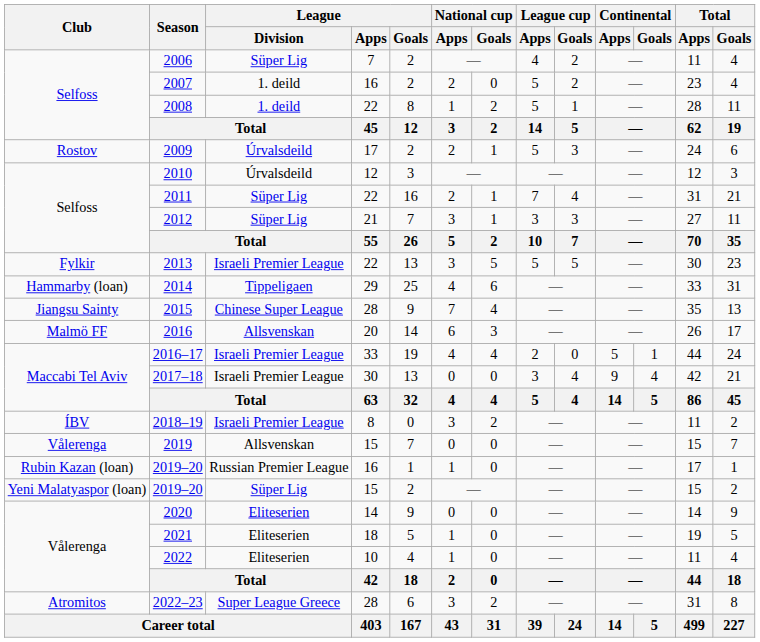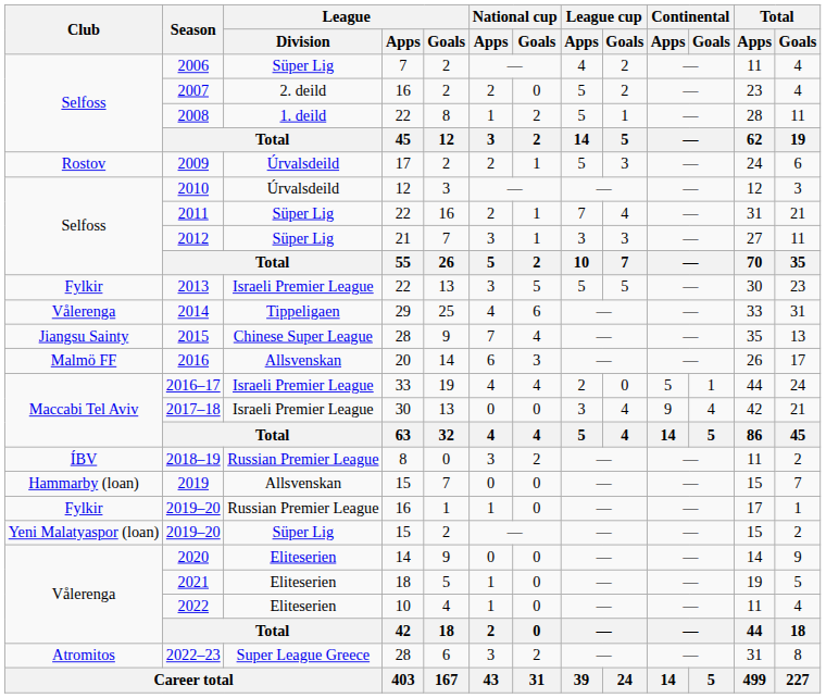 <table class="wikitable" style="text-align:center">
 <tr>
 <th rowspan="2">Club</th>
 <th rowspan="2">Season</th>
 <th colspan="3">League</th>
 <th colspan="2">National cup</th>
 <th colspan="2">League cup</th>
 <th colspan="2">Continental</th>
 <th colspan="2">Total</th>
 </tr>
 <tr>
 <th>Division</th>
 <th>Apps</th>
 <th>Goals</th>
 <th>Apps</th>
 <th>Goals</th>
 <th>Apps</th>
 <th>Goals</th>
 <th>Apps</th>
 <th>Goals</th>
 <th>Apps</th>
 <th>Goals</th>
 </tr>
 <tr>
 <td rowspan="4"><a href='#'>Selfoss</a></td>
 <td><a href='#'>2006</a></td>
 <td><a href='#'>Süper Lig</a></td>
 <td>7</td>
 <td>2</td>
 <td colspan="2">—</td>
 <td>4</td>
 <td>2</td>
 <td colspan="2">—</td>
 <td>11</td>
 <td>4</td>
 </tr>
 <tr>
 <td><a href='#'>2007</a></td>
-<td>1. deild</td>
+<td>2. deild</td>
 <td>16</td>
 <td>2</td>
 <td>2</td>
 <td>0</td>
 <td>5</td>
 <td>2</td>
 <td colspan="2">—</td>
 <td>23</td>
 <td>4</td>
 </tr>
 <tr>
 <td><a href='#'>2008</a></td>
 <td><a href='#'>1. deild</a></td>
 <td>22</td>
 <td>8</td>
 <td>1</td>
 <td>2</td>
 <td>5</td>
 <td>1</td>
 <td colspan="2">—</td>
 <td>28</td>
 <td>11</td>
 </tr>
 <tr>
 <th colspan="2">Total</th>
 <th>45</th>
 <th>12</th>
 <th>3</th>
 <th>2</th>
 <th>14</th>
 <th>5</th>
 <th colspan="2">—</th>
 <th>62</th>
 <th>19</th>
 </tr>
 <tr>
 <td><a href='#'>Rostov</a></td>
 <td><a href='#'>2009</a></td>
 <td><a href='#'>Úrvalsdeild</a></td>
 <td>17</td>
 <td>2</td>
 <td>2</td>
 <td>1</td>
 <td>5</td>
 <td>3</td>
 <td colspan="2">—</td>
 <td>24</td>
 <td>6</td>
 </tr>
 <tr>
 <td rowspan="4">Selfoss</td>
 <td><a href='#'>2010</a></td>
 <td>Úrvalsdeild</td>
 <td>12</td>
 <td>3</td>
 <td colspan="2">—</td>
 <td colspan="2">—</td>
 <td colspan="2">—</td>
 <td>12</td>
 <td>3</td>
 </tr>
 <tr>
 <td><a href='#'>2011</a></td>
 <td><a href='#'>Süper Lig</a></td>
 <td>22</td>
 <td>16</td>
 <td>2</td>
 <td>1</td>
 <td>7</td>
 <td>4</td>
 <td colspan="2">—</td>
 <td>31</td>
 <td>21</td>
 </tr>
 <tr>
 <td><a href='#'>2012</a></td>
 <td><a href='#'>Süper Lig</a></td>
 <td>21</td>
 <td>7</td>
 <td>3</td>
 <td>1</td>
 <td>3</td>
 <td>3</td>
 <td colspan="2">—</td>
 <td>27</td>
 <td>11</td>
 </tr>
 <tr>
 <th colspan="2">Total</th>
 <th>55</th>
 <th>26</th>
 <th>5</th>
 <th>2</th>
 <th>10</th>
 <th>7</th>
 <th colspan="2">—</th>
 <th>70</th>
 <th>35</th>
 </tr>
 <tr>
 <td><a href='#'>Fylkir</a></td>
 <td><a href='#'>2013</a></td>
 <td><a href='#'>Israeli Premier League</a></td>
 <td>22</td>
 <td>13</td>
 <td>3</td>
 <td>5</td>
 <td>5</td>
 <td>5</td>
 <td colspan="2">—</td>
 <td>30</td>
 <td>23</td>
 </tr>
 <tr>
-<td><a href='#'>Hammarby</a> (loan)</td>
+<td><a href='#'>Vålerenga</a></td>
 <td><a href='#'>2014</a></td>
 <td><a href='#'>Tippeligaen</a></td>
 <td>29</td>
 <td>25</td>
 <td>4</td>
 <td>6</td>
 <td colspan="2">—</td>
 <td colspan="2">—</td>
 <td>33</td>
 <td>31</td>
 </tr>
 <tr>
 <td><a href='#'>Jiangsu Sainty</a></td>
 <td><a href='#'>2015</a></td>
 <td><a href='#'>Chinese Super League</a></td>
 <td>28</td>
 <td>9</td>
 <td>7</td>
 <td>4</td>
 <td colspan="2">—</td>
 <td colspan="2">—</td>
 <td>35</td>
 <td>13</td>
 </tr>
 <tr>
 <td><a href='#'>Malmö FF</a></td>
 <td><a href='#'>2016</a></td>
 <td><a href='#'>Allsvenskan</a></td>
 <td>20</td>
 <td>14</td>
 <td>6</td>
 <td>3</td>
 <td colspan="2">—</td>
 <td colspan="2">—</td>
 <td>26</td>
 <td>17</td>
 </tr>
 <tr>
 <td rowspan="3"><a href='#'>Maccabi Tel Aviv</a></td>
 <td><a href='#'>2016–17</a></td>
 <td><a href='#'>Israeli Premier League</a></td>
 <td>33</td>
 <td>19</td>
 <td>4</td>
 <td>4</td>
 <td>2</td>
 <td>0</td>
 <td>5</td>
 <td>1</td>
 <td>44</td>
 <td>24</td>
 </tr>
 <tr>
 <td><a href='#'>2017–18</a></td>
 <td>Israeli Premier League</td>
 <td>30</td>
 <td>13</td>
 <td>0</td>
 <td>0</td>
 <td>3</td>
 <td>4</td>
 <td>9</td>
 <td>4</td>
 <td>42</td>
 <td>21</td>
 </tr>
 <tr>
 <th colspan="2">Total</th>
 <th>63</th>
 <th>32</th>
 <th>4</th>
 <th>4</th>
 <th>5</th>
 <th>4</th>
 <th>14</th>
 <th>5</th>
 <th>86</th>
 <th>45</th>
 </tr>
 <tr>
 <td><a href='#'>ÍBV</a></td>
 <td><a href='#'>2018–19</a></td>
-<td><a href='#'>Israeli Premier League</a></td>
+<td><a href='#'>Russian Premier League</a></td>
 <td>8</td>
 <td>0</td>
 <td>3</td>
 <td>2</td>
 <td colspan="2">—</td>
 <td colspan="2">—</td>
 <td>11</td>
 <td>2</td>
 </tr>
 <tr>
-<td><a href='#'>Vålerenga</a></td>
+<td><a href='#'>Hammarby</a> (loan)</td>
 <td><a href='#'>2019</a></td>
 <td>Allsvenskan</td>
 <td>15</td>
 <td>7</td>
 <td>0</td>
 <td>0</td>
 <td colspan="2">—</td>
 <td colspan="2">—</td>
 <td>15</td>
 <td>7</td>
 </tr>
 <tr>
-<td><a href='#'>Rubin Kazan</a> (loan)</td>
+<td><a href='#'>Fylkir</a></td>
 <td><a href='#'>2019–20</a></td>
 <td>Russian Premier League</td>
 <td>16</td>
 <td>1</td>
 <td>1</td>
 <td>0</td>
 <td colspan="2">—</td>
 <td colspan="2">—</td>
 <td>17</td>
 <td>1</td>
 </tr>
 <tr>
 <td><a href='#'>Yeni Malatyaspor</a> (loan)</td>
 <td><a href='#'>2019–20</a></td>
 <td><a href='#'>Süper Lig</a></td>
 <td>15</td>
 <td>2</td>
 <td colspan="2">—</td>
 <td colspan="2">—</td>
 <td colspan="2">—</td>
 <td>15</td>
 <td>2</td>
 </tr>
 <tr>
 <td rowspan="4">Vålerenga</td>
 <td><a href='#'>2020</a></td>
 <td><a href='#'>Eliteserien</a></td>
 <td>14</td>
 <td>9</td>
 <td>0</td>
 <td>0</td>
 <td colspan="2">—</td>
 <td colspan="2">—</td>
 <td>14</td>
 <td>9</td>
 </tr>
 <tr>
 <td><a href='#'>2021</a></td>
 <td>Eliteserien</td>
 <td>18</td>
 <td>5</td>
 <td>1</td>
 <td>0</td>
 <td colspan="2">—</td>
 <td colspan="2">—</td>
 <td>19</td>
 <td>5</td>
 </tr>
 <tr>
 <td><a href='#'>2022</a></td>
 <td>Eliteserien</td>
 <td>10</td>
 <td>4</td>
 <td>1</td>
 <td>0</td>
 <td colspan="2">—</td>
 <td colspan="2">—</td>
 <td>11</td>
 <td>4</td>
 </tr>
 <tr>
 <th colspan="2">Total</th>
 <th>42</th>
 <th>18</th>
 <th>2</th>
 <th>0</th>
 <th colspan="2">—</th>
 <th colspan="2">—</th>
 <th>44</th>
 <th>18</th>
 </tr>
 <tr>
 <td><a href='#'>Atromitos</a></td>
 <td><a href='#'>2022–23</a></td>
 <td><a href='#'>Super League Greece</a></td>
 <td>28</td>
 <td>6</td>
 <td>3</td>
 <td>2</td>
 <td colspan="2">—</td>
 <td colspan="2">—</td>
 <td>31</td>
 <td>8</td>
 </tr>
 <tr>
 <th colspan="3">Career total</th>
 <th>403</th>
 <th>167</th>
 <th>43</th>
 <th>31</th>
 <th>39</th>
 <th>24</th>
 <th>14</th>
 <th>5</th>
 <th>499</th>
 <th>227</th>
 </tr>
 </table>
